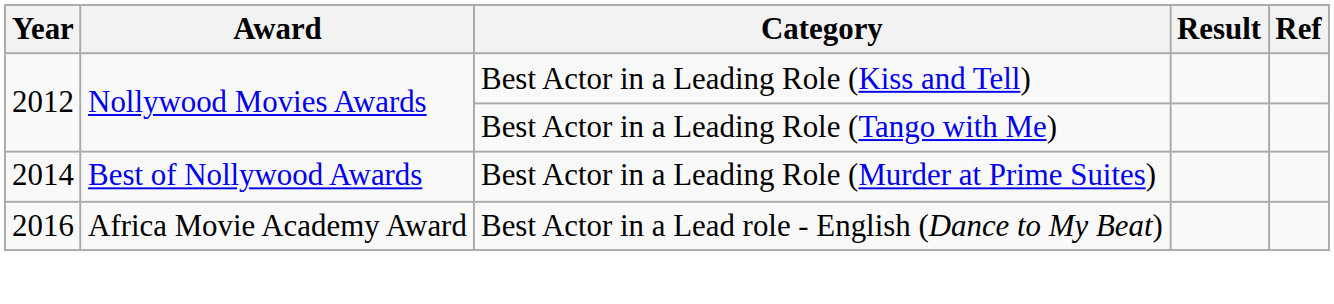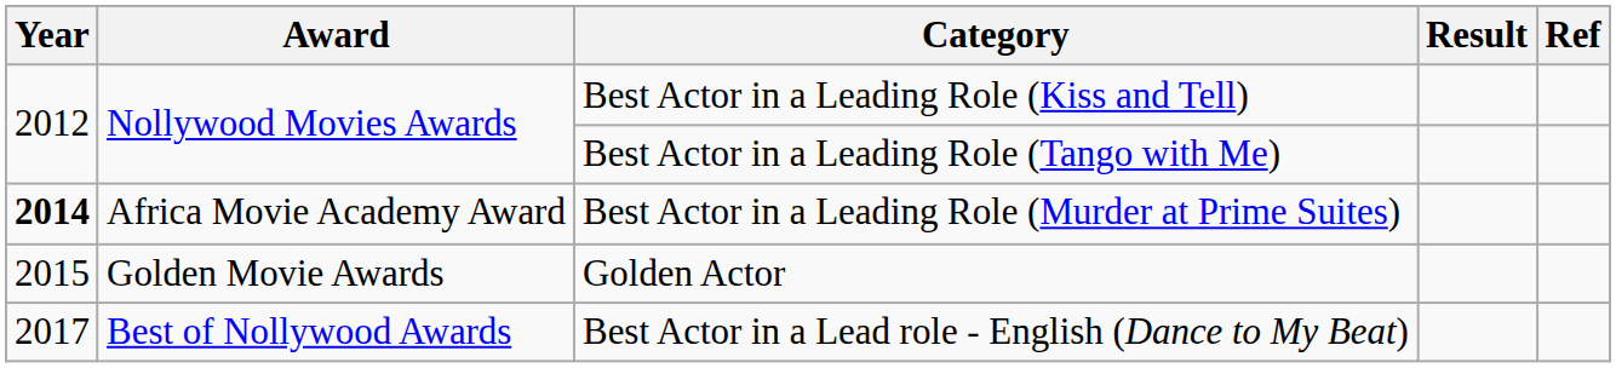 <table class="wikitable">
 <tr>
 <th>Year</th>
 <th>Award</th>
 <th>Category</th>
 <th>Result</th>
 <th>Ref</th>
 </tr>
 <tr>
 <td rowspan="2">2012</td>
 <td rowspan="2"><a href='#'>Nollywood Movies Awards</a></td>
 <td>Best Actor in a Leading Role (<a href='#'>Kiss and Tell</a>)</td>
 <td></td>
 <td></td>
 </tr>
 <tr>
 <td>Best Actor in a Leading Role (<a href='#'>Tango with Me</a>)</td>
 <td></td>
 <td></td>
 </tr>
 <tr>
-<td>2014</td>
-<td><a href='#'>Best of Nollywood Awards</a></td>
+<td><strong>2014</strong></td>
+<td>Africa Movie Academy Award</td>
 <td>Best Actor in a Leading Role (<a href='#'>Murder at Prime Suites</a>)</td>
 <td></td>
 <td></td>
 </tr>
 <tr>
-<td>2016</td>
-<td>Africa Movie Academy Award</td>
+<td>2015</td>
+<td>Golden Movie Awards</td>
+<td>Golden Actor</td>
+<td></td>
+<td></td>
+</tr>
+<tr>
+<td>2017</td>
+<td><a href='#'>Best of Nollywood Awards</a></td>
 <td>Best Actor in a Lead role - English (<em>Dance to My Beat</em>)</td>
 <td></td>
 <td></td>
 </tr>
 </table>
